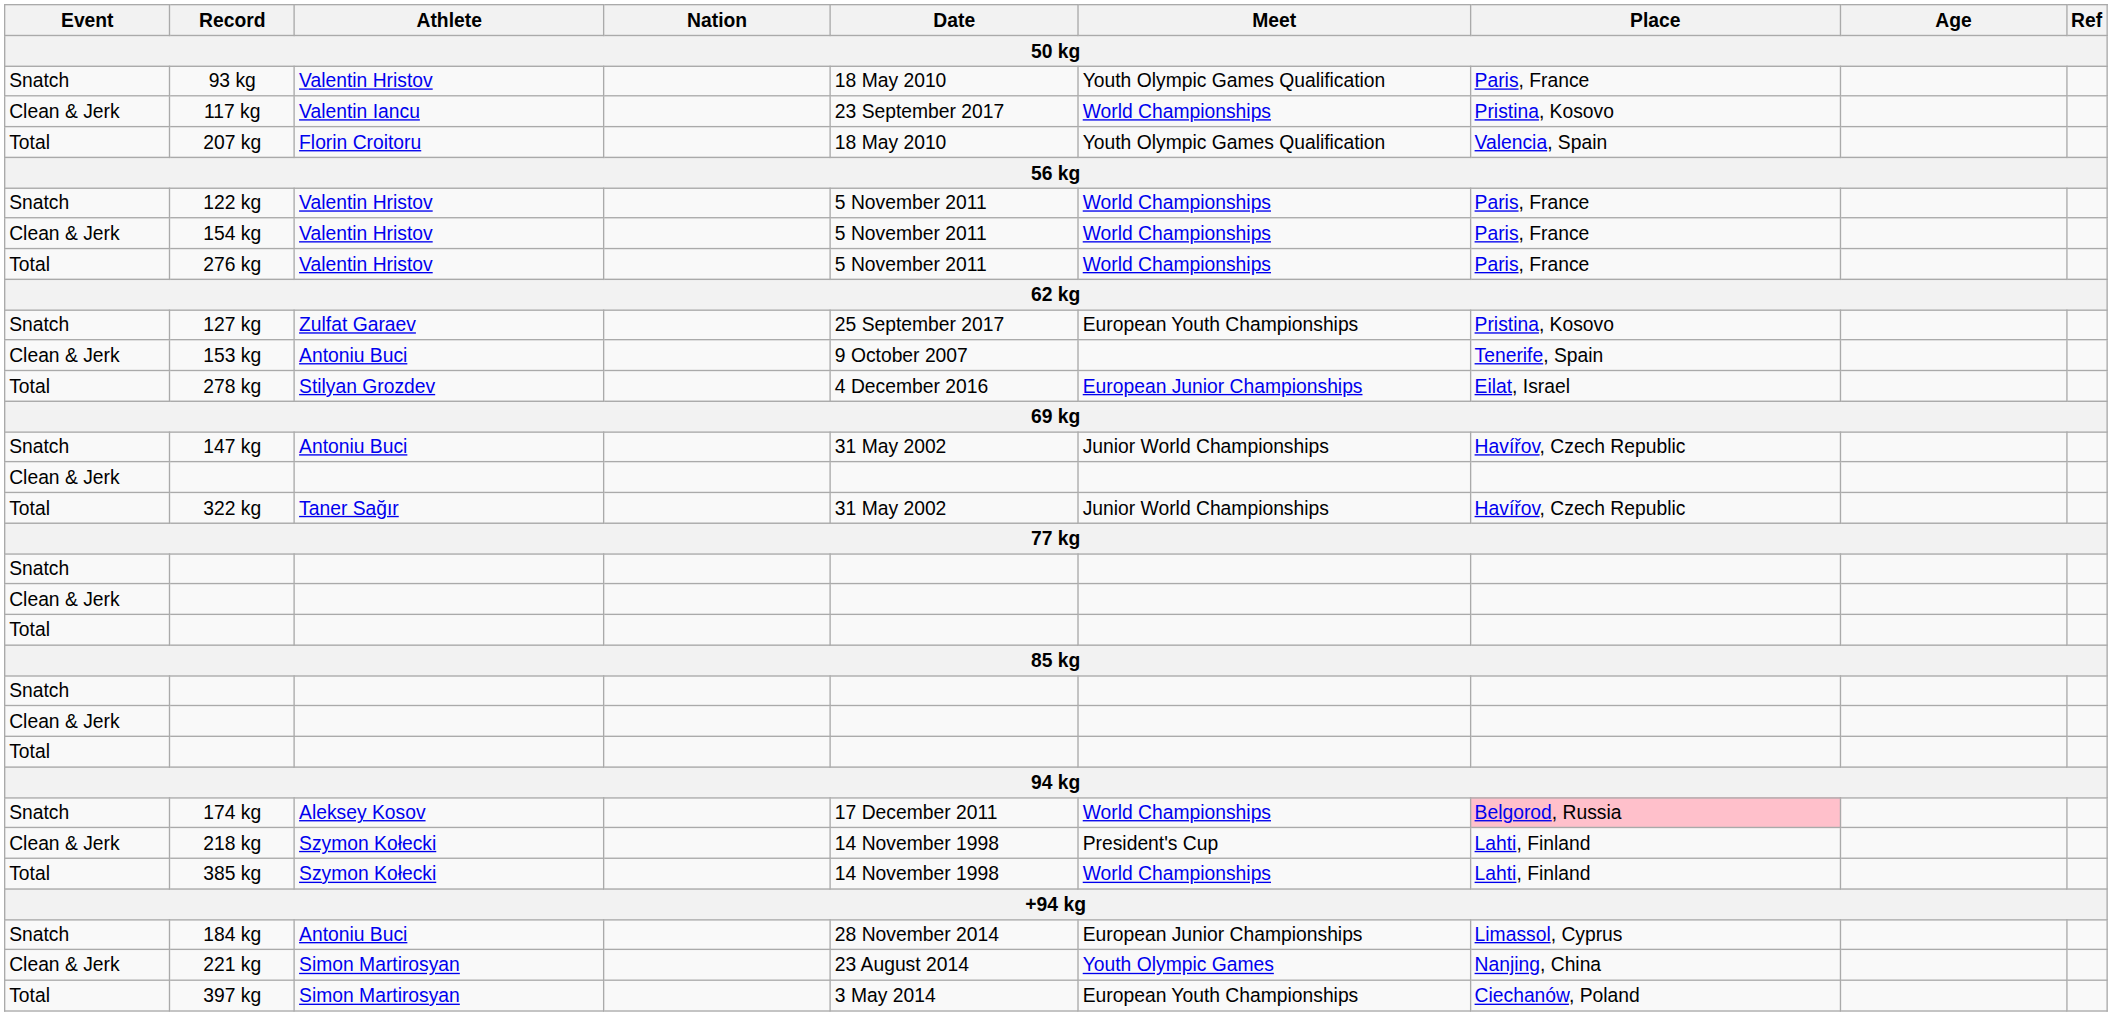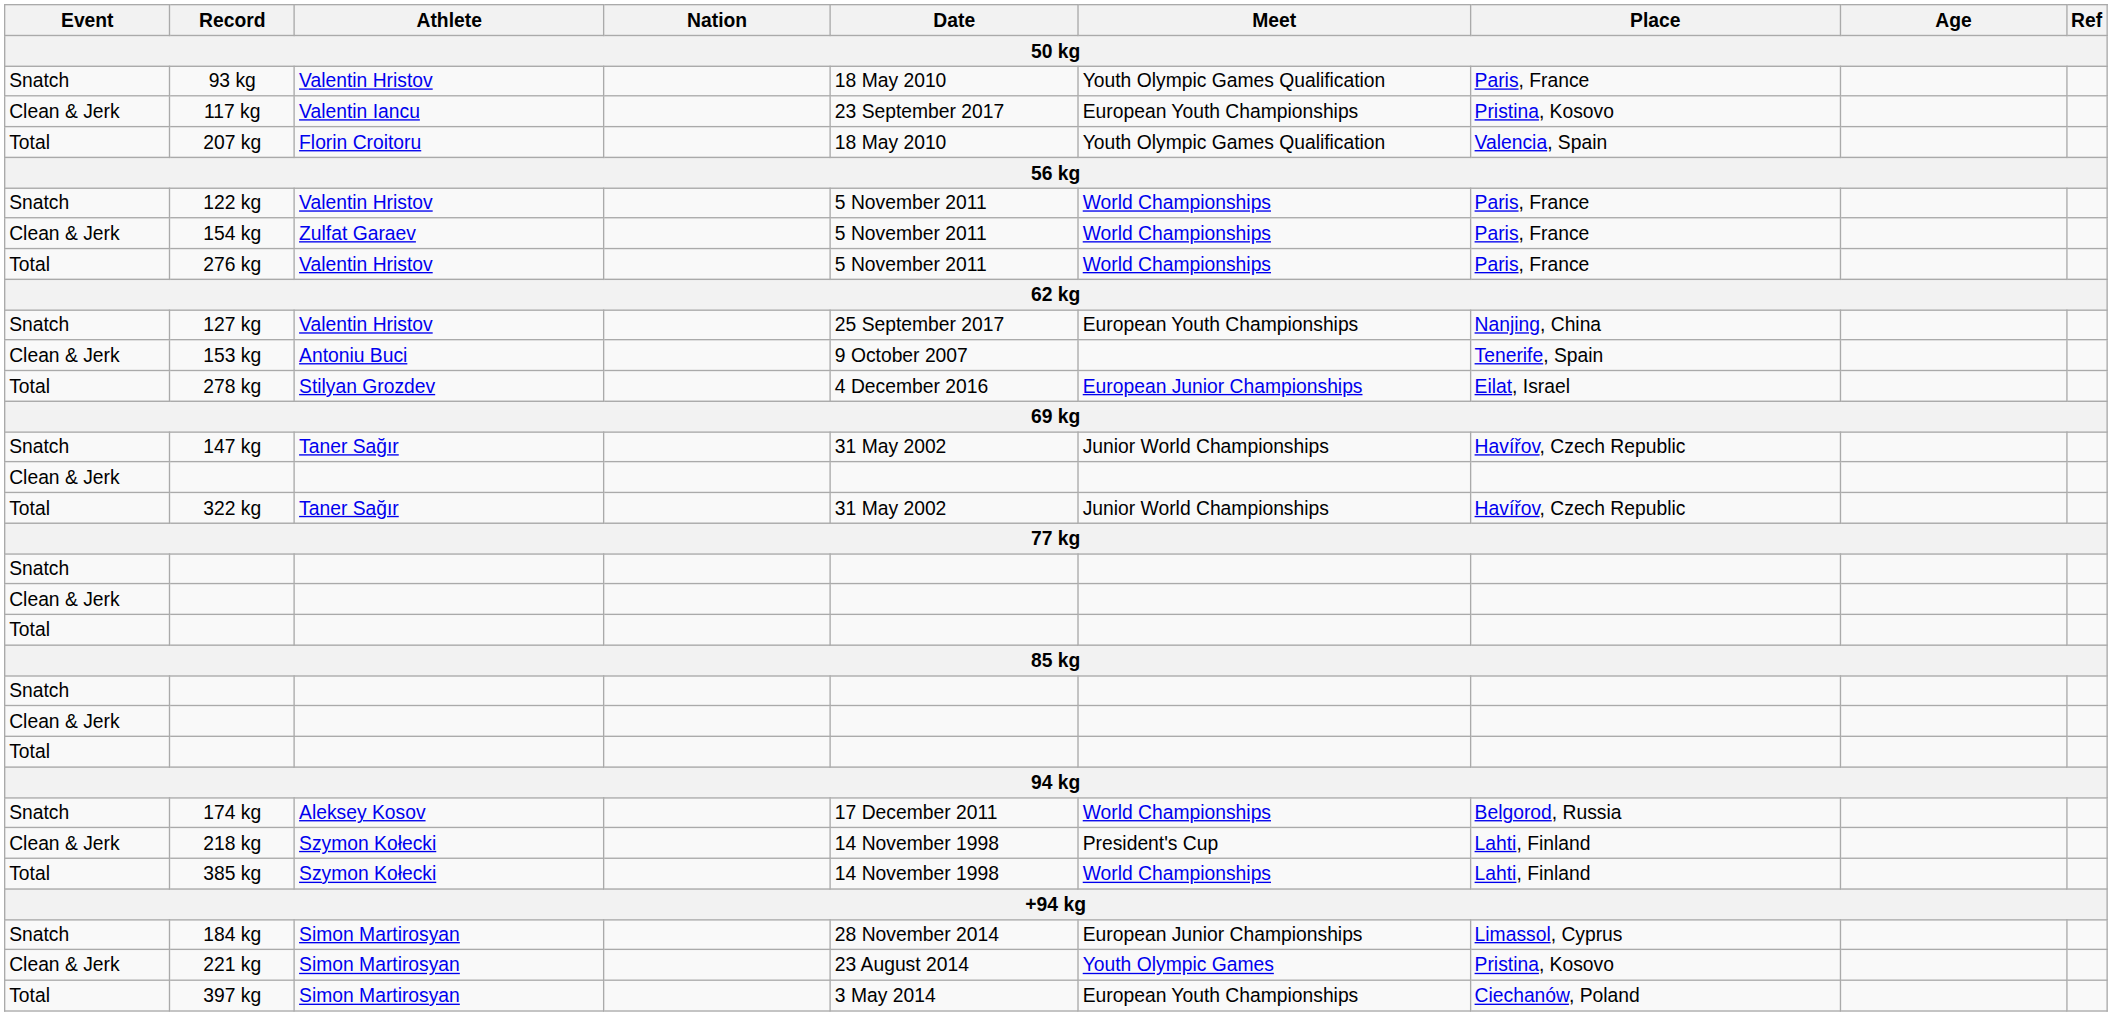 <table class="wikitable" style="font-size:90%;">
 <tr>
 <th width=8%>Event</th>
 <th width=6%>Record</th>
 <th width=15%>Athlete</th>
 <th width=11%>Nation</th>
 <th width=12%>Date</th>
 <th width=19%>Meet</th>
 <th width=18%>Place</th>
 <th width=11%>Age</th>
 <th>Ref</th>
 </tr>
 <tr bgcolor="#DDDDDD">
 <th colspan="9">50 kg</th>
 </tr>
 <tr>
 <td>Snatch</td>
 <td align=center>93 kg</td>
 <td><a href='#'>Valentin Hristov</a></td>
 <td></td>
 <td>18 May 2010</td>
 <td>Youth Olympic Games Qualification</td>
 <td><a href='#'>Paris</a>, France</td>
 <td></td>
 <td></td>
 </tr>
 <tr>
 <td>Clean & Jerk</td>
 <td align=center>117 kg</td>
 <td><a href='#'>Valentin Iancu</a></td>
 <td></td>
 <td>23 September 2017</td>
-<td><a href='#'>World Championships</a></td>
+<td>European Youth Championships</td>
 <td><a href='#'>Pristina</a>, Kosovo</td>
 <td></td>
 <td></td>
 </tr>
 <tr>
 <td>Total</td>
 <td align=center>207 kg</td>
 <td><a href='#'>Florin Croitoru</a></td>
 <td></td>
 <td>18 May 2010</td>
 <td>Youth Olympic Games Qualification</td>
 <td><a href='#'>Valencia</a>, Spain</td>
 <td></td>
 <td></td>
 </tr>
 <tr bgcolor="#DDDDDD">
 <th colspan="9">56 kg</th>
 </tr>
 <tr>
 <td>Snatch</td>
 <td align=center>122 kg</td>
 <td><a href='#'>Valentin Hristov</a></td>
 <td></td>
 <td>5 November 2011</td>
 <td><a href='#'>World Championships</a></td>
 <td><a href='#'>Paris</a>, France</td>
 <td></td>
 <td></td>
 </tr>
 <tr>
 <td>Clean & Jerk</td>
 <td align=center>154 kg</td>
-<td><a href='#'>Valentin Hristov</a></td>
+<td><a href='#'>Zulfat Garaev</a></td>
 <td></td>
 <td>5 November 2011</td>
 <td><a href='#'>World Championships</a></td>
 <td><a href='#'>Paris</a>, France</td>
 <td></td>
 <td></td>
 </tr>
 <tr>
 <td>Total</td>
 <td align=center>276 kg</td>
 <td><a href='#'>Valentin Hristov</a></td>
 <td></td>
 <td>5 November 2011</td>
 <td><a href='#'>World Championships</a></td>
 <td><a href='#'>Paris</a>, France</td>
 <td></td>
 <td></td>
 </tr>
 <tr bgcolor="#DDDDDD">
 <th colspan="9">62 kg</th>
 </tr>
 <tr>
 <td>Snatch</td>
 <td align=center>127 kg</td>
-<td><a href='#'>Zulfat Garaev</a></td>
+<td><a href='#'>Valentin Hristov</a></td>
 <td></td>
 <td>25 September 2017</td>
 <td>European Youth Championships</td>
-<td><a href='#'>Pristina</a>, Kosovo</td>
+<td><a href='#'>Nanjing</a>, China</td>
 <td></td>
 <td></td>
 </tr>
 <tr>
 <td>Clean & Jerk</td>
 <td align=center>153 kg</td>
 <td><a href='#'>Antoniu Buci</a></td>
 <td></td>
 <td>9 October 2007</td>
 <td></td>
 <td><a href='#'>Tenerife</a>, Spain</td>
 <td></td>
 <td></td>
 </tr>
 <tr>
 <td>Total</td>
 <td align=center>278 kg</td>
 <td><a href='#'>Stilyan Grozdev</a></td>
 <td></td>
 <td>4 December 2016</td>
 <td><a href='#'>European Junior Championships</a></td>
 <td><a href='#'>Eilat</a>, Israel</td>
 <td></td>
 <td></td>
 </tr>
 <tr bgcolor="#DDDDDD">
 <th colspan="9">69 kg</th>
 </tr>
 <tr>
 <td>Snatch</td>
 <td align=center>147 kg</td>
-<td><a href='#'>Antoniu Buci</a></td>
+<td><a href='#'>Taner Sağır</a></td>
 <td></td>
 <td>31 May 2002</td>
 <td>Junior World Championships</td>
 <td><a href='#'>Havířov</a>, Czech Republic</td>
 <td></td>
 <td></td>
 </tr>
 <tr>
 <td>Clean & Jerk</td>
 <td align=center></td>
 <td></td>
 <td></td>
 <td></td>
 <td></td>
 <td></td>
 <td></td>
 <td></td>
 </tr>
 <tr>
 <td>Total</td>
 <td align=center>322 kg</td>
 <td><a href='#'>Taner Sağır</a></td>
 <td></td>
 <td>31 May 2002</td>
 <td>Junior World Championships</td>
 <td><a href='#'>Havířov</a>, Czech Republic</td>
 <td></td>
 <td></td>
 </tr>
 <tr bgcolor="#DDDDDD">
 <th colspan="9">77 kg</th>
 </tr>
 <tr>
 <td>Snatch</td>
 <td align=center></td>
 <td></td>
 <td></td>
 <td></td>
 <td></td>
 <td></td>
 <td></td>
 <td></td>
 </tr>
 <tr>
 <td>Clean & Jerk</td>
 <td align=center></td>
 <td></td>
 <td></td>
 <td></td>
 <td></td>
 <td></td>
 <td></td>
 <td></td>
 </tr>
 <tr>
 <td>Total</td>
 <td align=center></td>
 <td></td>
 <td></td>
 <td></td>
 <td></td>
 <td></td>
 <td></td>
 <td></td>
 </tr>
 <tr bgcolor="#DDDDDD">
 <th colspan="9">85 kg</th>
 </tr>
 <tr>
 <td>Snatch</td>
 <td align=center></td>
 <td></td>
 <td></td>
 <td></td>
 <td></td>
 <td></td>
 <td></td>
 <td></td>
 </tr>
 <tr>
 <td>Clean & Jerk</td>
 <td align=center></td>
 <td></td>
 <td></td>
 <td></td>
 <td></td>
 <td></td>
 <td></td>
 <td></td>
 </tr>
 <tr>
 <td>Total</td>
 <td align=center></td>
 <td></td>
 <td></td>
 <td></td>
 <td></td>
 <td></td>
 <td></td>
 <td></td>
 </tr>
 <tr bgcolor="#DDDDDD">
 <th colspan="9">94 kg</th>
 </tr>
 <tr>
 <td>Snatch</td>
 <td align=center>174 kg</td>
 <td><a href='#'>Aleksey Kosov</a></td>
 <td></td>
 <td>17 December 2011</td>
 <td><a href='#'>World Championships</a></td>
-<td style="background: pink;"><a href='#'>Belgorod</a>, Russia</td>
+<td><a href='#'>Belgorod</a>, Russia</td>
 <td></td>
 </tr>
 <tr>
 <td>Clean & Jerk</td>
 <td align=center>218 kg</td>
 <td><a href='#'>Szymon Kołecki</a></td>
 <td></td>
 <td>14 November 1998</td>
 <td>President's Cup</td>
 <td><a href='#'>Lahti</a>, Finland</td>
 <td></td>
 <td></td>
 </tr>
 <tr>
 <td>Total</td>
 <td align=center>385 kg</td>
 <td><a href='#'>Szymon Kołecki</a></td>
 <td></td>
 <td>14 November 1998</td>
 <td><a href='#'>World Championships</a></td>
 <td><a href='#'>Lahti</a>, Finland</td>
 <td></td>
 <td></td>
 </tr>
 <tr bgcolor="#DDDDDD">
 <th colspan="9">+94 kg</th>
 </tr>
 <tr>
 <td>Snatch</td>
 <td align=center>184 kg</td>
-<td><a href='#'>Antoniu Buci</a></td>
+<td><a href='#'>Simon Martirosyan</a></td>
 <td></td>
 <td>28 November 2014</td>
 <td>European Junior Championships</td>
 <td><a href='#'>Limassol</a>, Cyprus</td>
 <td></td>
 <td></td>
 </tr>
 <tr>
 <td>Clean & Jerk</td>
 <td align=center>221 kg</td>
 <td><a href='#'>Simon Martirosyan</a></td>
 <td></td>
 <td>23 August 2014</td>
 <td><a href='#'>Youth Olympic Games</a></td>
-<td><a href='#'>Nanjing</a>, China</td>
+<td><a href='#'>Pristina</a>, Kosovo</td>
 <td></td>
 <td></td>
 </tr>
 <tr>
 <td>Total</td>
 <td align=center>397 kg</td>
 <td><a href='#'>Simon Martirosyan</a></td>
 <td></td>
 <td>3 May 2014</td>
 <td>European Youth Championships</td>
 <td><a href='#'>Ciechanów</a>, Poland</td>
 <td></td>
 <td></td>
 </tr>
 </table>
